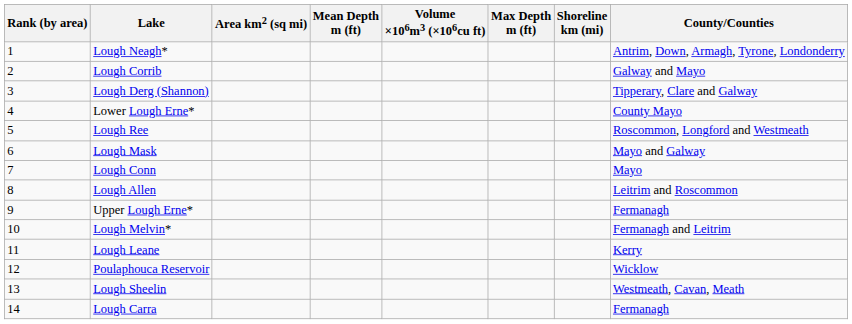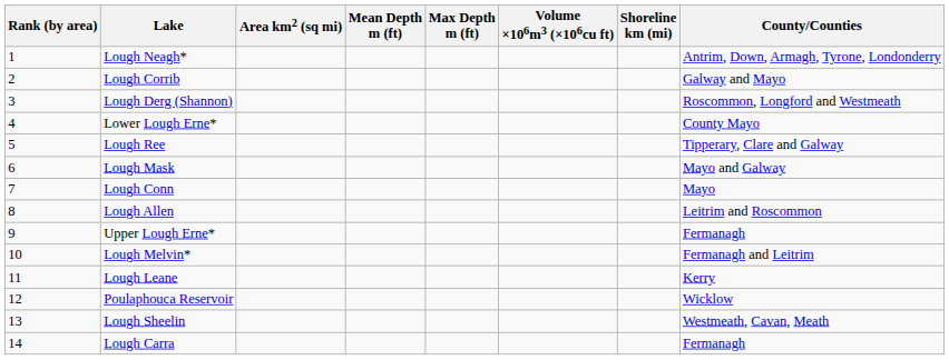 <table class="wikitable sortable">
 <tr>
 <th>Rank (by area)</th>
 <th>Lake</th>
 <th>Area km<sup>2</sup> (sq mi)</th>
 <th>Mean Depth<br>m (ft)</th>
+<th>Max Depth<br>m (ft)</th>
 <th>Volume<br>×10<sup>6</sup>m<sup>3</sup> (×10<sup>6</sup>cu ft)</th>
-<th>Max Depth<br>m (ft)</th>
 <th>Shoreline<br>km (mi)</th>
 <th>County/Counties</th>
 </tr>
 <tr>
 <td>1</td>
 <td><a href='#'>Lough Neagh</a>*</td>
 <td></td>
 <td></td>
 <td></td>
 <td></td>
 <td></td>
 <td><a href='#'>Antrim</a>, <a href='#'>Down</a>, <a href='#'>Armagh</a>, <a href='#'>Tyrone</a>, <a href='#'>Londonderry</a></td>
 </tr>
 <tr>
 <td>2</td>
 <td><a href='#'>Lough Corrib</a></td>
 <td></td>
 <td></td>
 <td></td>
 <td></td>
 <td></td>
 <td><a href='#'>Galway</a> and <a href='#'>Mayo</a></td>
 </tr>
 <tr>
 <td>3</td>
 <td><a href='#'>Lough Derg (Shannon)</a></td>
 <td></td>
 <td></td>
 <td></td>
 <td></td>
 <td></td>
-<td><a href='#'>Tipperary</a>, <a href='#'>Clare</a> and <a href='#'>Galway</a></td>
+<td><a href='#'>Roscommon</a>, <a href='#'>Longford</a> and <a href='#'>Westmeath</a></td>
 </tr>
 <tr>
 <td>4</td>
 <td>Lower <a href='#'>Lough Erne</a>*</td>
 <td></td>
 <td></td>
 <td></td>
 <td></td>
 <td></td>
 <td><a href='#'>County Mayo</a></td>
 </tr>
 <tr>
 <td>5</td>
 <td><a href='#'>Lough Ree</a></td>
 <td></td>
 <td></td>
 <td></td>
 <td></td>
 <td></td>
-<td><a href='#'>Roscommon</a>, <a href='#'>Longford</a> and <a href='#'>Westmeath</a></td>
+<td><a href='#'>Tipperary</a>, <a href='#'>Clare</a> and <a href='#'>Galway</a></td>
 </tr>
 <tr>
 <td>6</td>
 <td><a href='#'>Lough Mask</a></td>
 <td></td>
 <td></td>
 <td></td>
 <td></td>
 <td></td>
 <td><a href='#'>Mayo</a> and <a href='#'>Galway</a></td>
 </tr>
 <tr>
 <td>7</td>
 <td><a href='#'>Lough Conn</a></td>
 <td></td>
 <td></td>
 <td></td>
 <td></td>
 <td></td>
 <td><a href='#'>Mayo</a></td>
 </tr>
 <tr>
 <td>8</td>
 <td><a href='#'>Lough Allen</a></td>
 <td></td>
 <td></td>
 <td></td>
 <td></td>
 <td></td>
 <td><a href='#'>Leitrim</a> and <a href='#'>Roscommon</a></td>
 </tr>
 <tr>
 <td>9</td>
 <td>Upper <a href='#'>Lough Erne</a>*</td>
 <td></td>
 <td></td>
 <td></td>
 <td></td>
 <td></td>
 <td><a href='#'>Fermanagh</a></td>
 </tr>
 <tr>
 <td>10</td>
 <td><a href='#'>Lough Melvin</a>*</td>
 <td></td>
 <td></td>
 <td></td>
 <td></td>
 <td></td>
 <td><a href='#'>Fermanagh</a> and <a href='#'>Leitrim</a></td>
 </tr>
 <tr>
 <td>11</td>
 <td><a href='#'>Lough Leane</a></td>
 <td></td>
 <td></td>
 <td></td>
 <td></td>
 <td></td>
 <td><a href='#'>Kerry</a></td>
 </tr>
 <tr>
 <td>12</td>
 <td><a href='#'>Poulaphouca Reservoir</a></td>
 <td></td>
 <td></td>
 <td></td>
 <td></td>
 <td></td>
 <td><a href='#'>Wicklow</a></td>
 </tr>
 <tr>
 <td>13</td>
 <td><a href='#'>Lough Sheelin</a></td>
 <td></td>
 <td></td>
 <td></td>
 <td></td>
 <td></td>
 <td><a href='#'>Westmeath</a>, <a href='#'>Cavan</a>, <a href='#'>Meath</a></td>
 </tr>
 <tr>
 <td>14</td>
 <td><a href='#'>Lough Carra</a></td>
 <td></td>
 <td></td>
 <td></td>
 <td></td>
 <td></td>
 <td><a href='#'>Fermanagh</a></td>
 </tr>
 </table>
